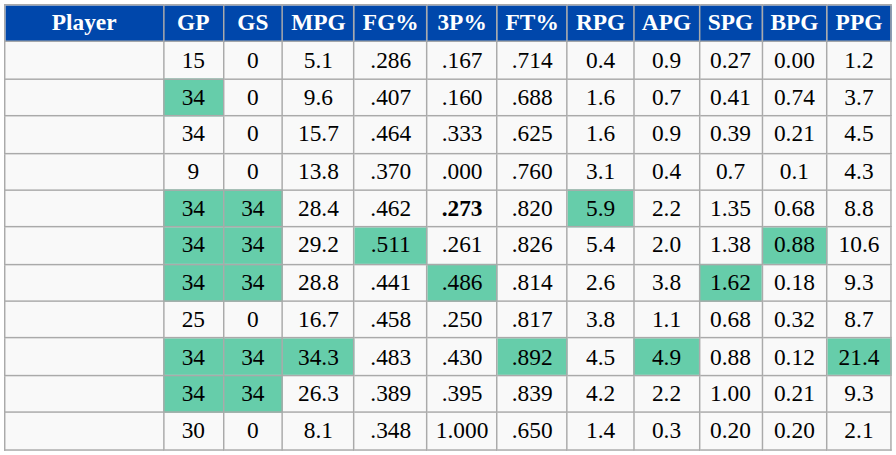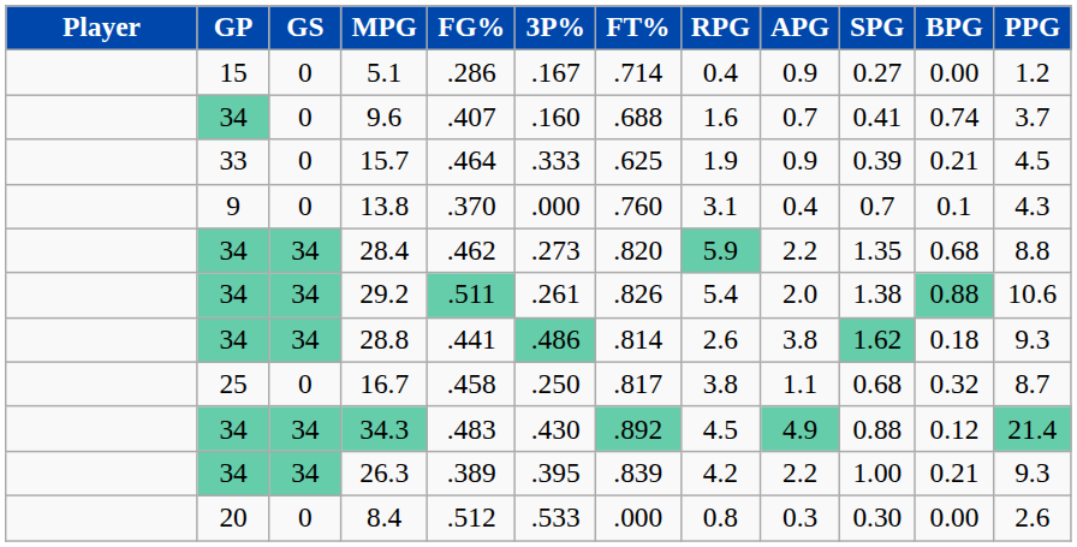 <table class="wikitable sortable" style="text-align:center;">
 <tr>
 <th style="background:#0047AB;color:white;" width="16%">Player</th>
 <th style="background:#0047AB;color:white;" width="6%">GP</th>
 <th style="background:#0047AB;color:white;" width="6%">GS</th>
 <th style="background:#0047AB;color:white;" width="6%">MPG</th>
 <th style="background:#0047AB;color:white;" width="6%">FG%</th>
 <th style="background:#0047AB;color:white;" width="6%">3P%</th>
 <th style="background:#0047AB;color:white;" width="6%">FT%</th>
 <th style="background:#0047AB;color:white;" width="6%">RPG</th>
 <th style="background:#0047AB;color:white;" width="5%">APG</th>
 <th style="background:#0047AB;color:white;" width="6%">SPG</th>
 <th style="background:#0047AB;color:white;" width="6%">BPG</th>
 <th style="background:#0047AB;color:white;" width="6%">PPG</th>
 </tr>
 <tr>
 <td></td>
 <td>15</td>
 <td>0</td>
 <td>5.1</td>
 <td>.286</td>
 <td>.167</td>
 <td>.714</td>
 <td>0.4</td>
 <td>0.9</td>
 <td>0.27</td>
 <td>0.00</td>
 <td>1.2</td>
 </tr>
 <tr>
 <td></td>
 <td style="background:#66CDAA">34</td>
 <td>0</td>
 <td>9.6</td>
 <td>.407</td>
 <td>.160</td>
 <td>.688</td>
 <td>1.6</td>
 <td>0.7</td>
 <td>0.41</td>
 <td>0.74</td>
 <td>3.7</td>
 </tr>
 <tr>
 <td></td>
-<td>34</td>
+<td>33</td>
 <td>0</td>
 <td>15.7</td>
 <td>.464</td>
 <td>.333</td>
 <td>.625</td>
-<td>1.6</td>
+<td>1.9</td>
 <td>0.9</td>
 <td>0.39</td>
 <td>0.21</td>
 <td>4.5</td>
 </tr>
 <tr>
 <td></td>
 <td>9</td>
 <td>0</td>
 <td>13.8</td>
 <td>.370</td>
 <td>.000</td>
 <td>.760</td>
 <td>3.1</td>
 <td>0.4</td>
 <td>0.7</td>
 <td>0.1</td>
 <td>4.3</td>
 </tr>
 <tr>
 <td></td>
 <td style="background:#66CDAA">34</td>
 <td style="background:#66CDAA">34</td>
 <td>28.4</td>
 <td>.462</td>
-<td><strong>.273</strong></td>
+<td>.273</td>
 <td>.820</td>
 <td style="background:#66CDAA">5.9</td>
 <td>2.2</td>
 <td>1.35</td>
 <td>0.68</td>
 <td>8.8</td>
 </tr>
 <tr>
 <td></td>
 <td style="background:#66CDAA">34</td>
 <td style="background:#66CDAA">34</td>
 <td>29.2</td>
 <td style="background:#66CDAA">.511</td>
 <td>.261</td>
 <td>.826</td>
 <td>5.4</td>
 <td>2.0</td>
 <td>1.38</td>
 <td style="background:#66CDAA">0.88</td>
 <td>10.6</td>
 </tr>
 <tr>
 <td></td>
 <td style="background:#66CDAA">34</td>
 <td style="background:#66CDAA">34</td>
 <td>28.8</td>
 <td>.441</td>
 <td style="background:#66CDAA">.486</td>
 <td>.814</td>
 <td>2.6</td>
 <td>3.8</td>
 <td style="background:#66CDAA">1.62</td>
 <td>0.18</td>
 <td>9.3</td>
 </tr>
 <tr>
 <td></td>
 <td>25</td>
 <td>0</td>
 <td>16.7</td>
 <td>.458</td>
 <td>.250</td>
 <td>.817</td>
 <td>3.8</td>
 <td>1.1</td>
 <td>0.68</td>
 <td>0.32</td>
 <td>8.7</td>
 </tr>
 <tr>
 <td></td>
 <td style="background:#66CDAA">34</td>
 <td style="background:#66CDAA">34</td>
 <td style="background:#66CDAA">34.3</td>
 <td>.483</td>
 <td>.430</td>
 <td style="background:#66CDAA">.892</td>
 <td>4.5</td>
 <td style="background:#66CDAA">4.9</td>
 <td>0.88</td>
 <td>0.12</td>
 <td style="background:#66CDAA">21.4</td>
 </tr>
 <tr>
 <td></td>
 <td style="background:#66CDAA">34</td>
 <td style="background:#66CDAA">34</td>
 <td>26.3</td>
 <td>.389</td>
 <td>.395</td>
 <td>.839</td>
 <td>4.2</td>
 <td>2.2</td>
 <td>1.00</td>
 <td>0.21</td>
 <td>9.3</td>
 </tr>
 <tr>
 <td></td>
-<td>30</td>
+<td>20</td>
 <td>0</td>
-<td>8.1</td>
-<td>.348</td>
-<td>1.000</td>
-<td>.650</td>
-<td>1.4</td>
+<td>8.4</td>
+<td>.512</td>
+<td>.533</td>
+<td>.000</td>
+<td>0.8</td>
 <td>0.3</td>
-<td>0.20</td>
-<td>0.20</td>
-<td>2.1</td>
+<td>0.30</td>
+<td>0.00</td>
+<td>2.6</td>
 </tr>
 </table>
